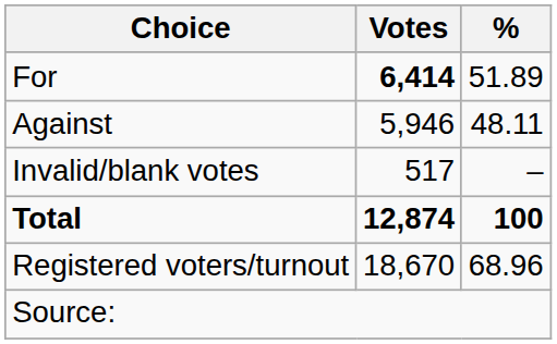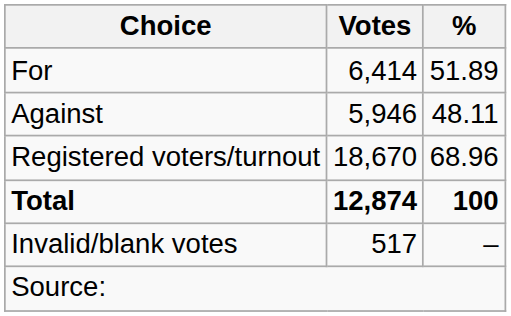 <table class=wikitable style=text-align:right>
 <tr>
 <th>Choice</th>
 <th>Votes</th>
 <th>%</th>
 </tr>
 <tr>
 <td align=left>For</td>
-<td><strong>6,414</strong></td>
+<td>6,414</td>
 <td>51.89</td>
 </tr>
 <tr>
 <td align=left>Against</td>
 <td>5,946</td>
 <td>48.11</td>
 </tr>
 <tr>
-<td align=left>Invalid/blank votes</td>
-<td>517</td>
-<td>–</td>
+<td align=left>Registered voters/turnout</td>
+<td>18,670</td>
+<td>68.96</td>
 </tr>
 <tr>
 <td align=left><strong>Total</strong></td>
 <td><strong>12,874</strong></td>
 <td><strong>100</strong></td>
 </tr>
 <tr>
-<td align=left>Registered voters/turnout</td>
-<td>18,670</td>
-<td>68.96</td>
+<td align=left>Invalid/blank votes</td>
+<td>517</td>
+<td>–</td>
 </tr>
 <tr>
 <td align=left colspan=3>Source: </td>
 </tr>
 </table>
